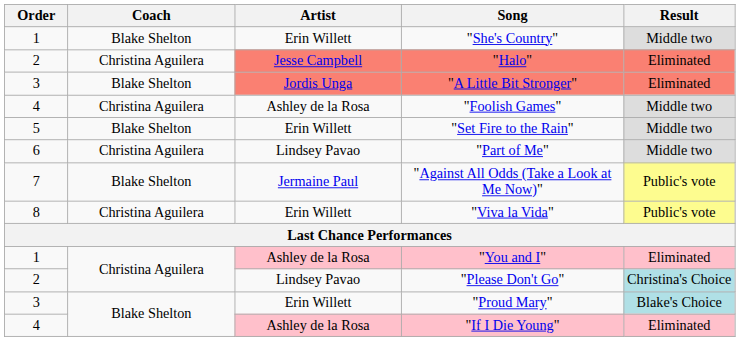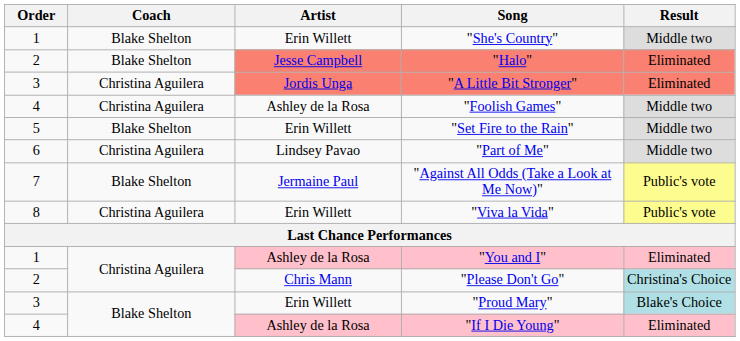 <table class="wikitable" style="text-align:center; width:65%;">
 <tr>
 <th style="width:5%;">Order</th>
 <th style="width:15%;">Coach</th>
 <th style="width:15%;">Artist</th>
 <th style="width:20%;">Song</th>
 <th style="width:10%;">Result</th>
 </tr>
 <tr>
 <td>1</td>
 <td>Blake Shelton</td>
 <td>Erin Willett</td>
 <td>"<a href='#'>She's Country</a>"</td>
 <td style="background:#ddd;">Middle two</td>
 </tr>
 <tr>
 <td>2</td>
-<td>Christina Aguilera</td>
+<td>Blake Shelton</td>
 <td style="background:salmon;"><a href='#'>Jesse Campbell</a></td>
 <td style="background:salmon;">"<a href='#'>Halo</a>"</td>
 <td style="background:salmon;">Eliminated</td>
 </tr>
 <tr>
 <td>3</td>
-<td>Blake Shelton</td>
+<td>Christina Aguilera</td>
 <td style="background:salmon;"><a href='#'>Jordis Unga</a></td>
 <td style="background:salmon;">"<a href='#'>A Little Bit Stronger</a>"</td>
 <td style="background:salmon;">Eliminated</td>
 </tr>
 <tr>
 <td>4</td>
 <td>Christina Aguilera</td>
 <td>Ashley de la Rosa</td>
 <td>"<a href='#'>Foolish Games</a>"</td>
 <td style="background:#ddd;">Middle two</td>
 </tr>
 <tr>
 <td>5</td>
 <td>Blake Shelton</td>
 <td>Erin Willett</td>
 <td>"<a href='#'>Set Fire to the Rain</a>"</td>
 <td style="background:#ddd;">Middle two</td>
 </tr>
 <tr>
 <td>6</td>
 <td>Christina Aguilera</td>
 <td>Lindsey Pavao</td>
 <td>"<a href='#'>Part of Me</a>"</td>
 <td style="background:#ddd;">Middle two</td>
 </tr>
 <tr>
 <td>7</td>
 <td>Blake Shelton</td>
 <td><a href='#'>Jermaine Paul</a></td>
 <td>"<a href='#'>Against All Odds (Take a Look at Me Now)</a>"</td>
 <td style="background:#fdfc8f;">Public's vote</td>
 </tr>
 <tr>
 <td>8</td>
 <td>Christina Aguilera</td>
 <td>Erin Willett</td>
 <td>"<a href='#'>Viva la Vida</a>"</td>
 <td style="background:#fdfc8f;">Public's vote</td>
 </tr>
 <tr>
 <th colspan="5">Last Chance Performances</th>
 </tr>
 <tr>
 <td>1</td>
 <td rowspan="2">Christina Aguilera</td>
 <td style="background:pink;">Ashley de la Rosa</td>
 <td style="background:pink;">"<a href='#'>You and I</a>"</td>
 <td style="background:pink;">Eliminated</td>
 </tr>
 <tr>
 <td>2</td>
-<td>Lindsey Pavao</td>
+<td><a href='#'>Chris Mann</a></td>
 <td>"<a href='#'>Please Don't Go</a>"</td>
 <td style="background:#B0E0E6;">Christina's Choice</td>
 </tr>
 <tr>
 <td>3</td>
 <td rowspan="2">Blake Shelton</td>
 <td>Erin Willett</td>
 <td>"<a href='#'>Proud Mary</a>"</td>
 <td style="background:#B0E0E6;">Blake's Choice</td>
 </tr>
 <tr>
 <td>4</td>
 <td style="background:pink;">Ashley de la Rosa</td>
 <td style="background:pink;">"<a href='#'>If I Die Young</a>"</td>
 <td style="background:pink;">Eliminated</td>
 </tr>
 </table>
